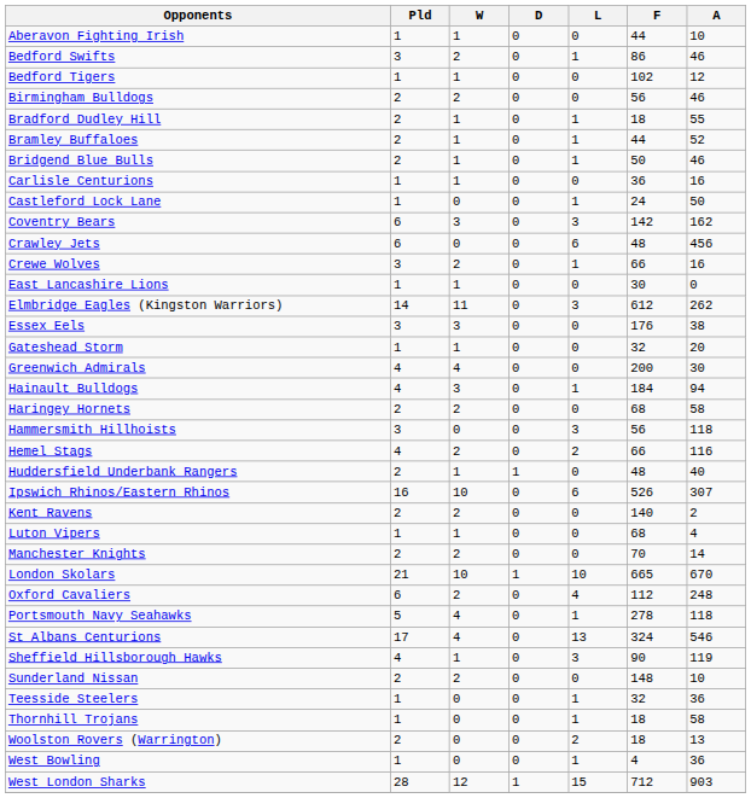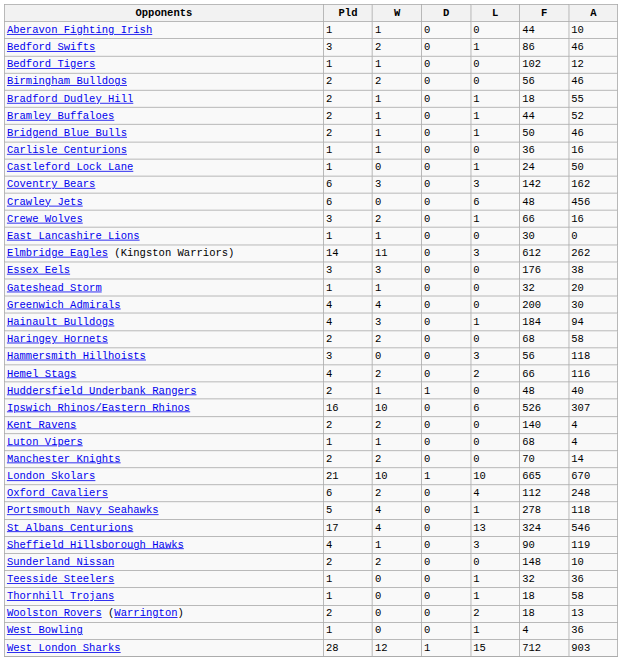 <table class="wikitable" width=60%>
 <tr>
 <th width=52%>Opponents</th>
 <th width=8%>Pld</th>
 <th width=8%>W</th>
 <th width=8%>D</th>
 <th width=8%>L</th>
 <th width=8%>F</th>
 <th width=8%>A</th>
 </tr>
 <tr>
 <td><a href='#'>Aberavon Fighting Irish</a></td>
 <td>1</td>
 <td>1</td>
 <td>0</td>
 <td>0</td>
 <td>44</td>
 <td>10</td>
 </tr>
 <tr>
 <td><a href='#'>Bedford Swifts</a></td>
 <td>3</td>
 <td>2</td>
 <td>0</td>
 <td>1</td>
 <td>86</td>
 <td>46</td>
 </tr>
 <tr>
 <td><a href='#'>Bedford Tigers</a></td>
 <td>1</td>
 <td>1</td>
 <td>0</td>
 <td>0</td>
 <td>102</td>
 <td>12</td>
 </tr>
 <tr>
 <td><a href='#'>Birmingham Bulldogs</a></td>
 <td>2</td>
 <td>2</td>
 <td>0</td>
 <td>0</td>
 <td>56</td>
 <td>46</td>
 </tr>
 <tr>
 <td><a href='#'>Bradford Dudley Hill</a></td>
 <td>2</td>
 <td>1</td>
 <td>0</td>
 <td>1</td>
 <td>18</td>
 <td>55</td>
 </tr>
 <tr>
 <td><a href='#'>Bramley Buffaloes</a></td>
 <td>2</td>
 <td>1</td>
 <td>0</td>
 <td>1</td>
 <td>44</td>
 <td>52</td>
 </tr>
 <tr>
 <td><a href='#'>Bridgend Blue Bulls</a></td>
 <td>2</td>
 <td>1</td>
 <td>0</td>
 <td>1</td>
 <td>50</td>
 <td>46</td>
 </tr>
 <tr>
 <td><a href='#'>Carlisle Centurions</a></td>
 <td>1</td>
 <td>1</td>
 <td>0</td>
 <td>0</td>
 <td>36</td>
 <td>16</td>
 </tr>
 <tr>
 <td><a href='#'>Castleford Lock Lane</a></td>
 <td>1</td>
 <td>0</td>
 <td>0</td>
 <td>1</td>
 <td>24</td>
 <td>50</td>
 </tr>
 <tr>
 <td><a href='#'>Coventry Bears</a></td>
 <td>6</td>
 <td>3</td>
 <td>0</td>
 <td>3</td>
 <td>142</td>
 <td>162</td>
 </tr>
 <tr>
 <td><a href='#'>Crawley Jets</a></td>
 <td>6</td>
 <td>0</td>
 <td>0</td>
 <td>6</td>
 <td>48</td>
 <td>456</td>
 </tr>
 <tr>
 <td><a href='#'>Crewe Wolves</a></td>
 <td>3</td>
 <td>2</td>
 <td>0</td>
 <td>1</td>
 <td>66</td>
 <td>16</td>
 </tr>
 <tr>
 <td><a href='#'>East Lancashire Lions</a></td>
 <td>1</td>
 <td>1</td>
 <td>0</td>
 <td>0</td>
 <td>30</td>
 <td>0</td>
 </tr>
 <tr>
 <td><a href='#'>Elmbridge Eagles</a> (Kingston Warriors)</td>
 <td>14</td>
 <td>11</td>
 <td>0</td>
 <td>3</td>
 <td>612</td>
 <td>262</td>
 </tr>
 <tr>
 <td><a href='#'>Essex Eels</a></td>
 <td>3</td>
 <td>3</td>
 <td>0</td>
 <td>0</td>
 <td>176</td>
 <td>38</td>
 </tr>
 <tr>
 <td><a href='#'>Gateshead Storm</a></td>
 <td>1</td>
 <td>1</td>
 <td>0</td>
 <td>0</td>
 <td>32</td>
 <td>20</td>
 </tr>
 <tr>
 <td><a href='#'>Greenwich Admirals</a></td>
 <td>4</td>
 <td>4</td>
 <td>0</td>
 <td>0</td>
 <td>200</td>
 <td>30</td>
 </tr>
 <tr>
 <td><a href='#'>Hainault Bulldogs</a></td>
 <td>4</td>
 <td>3</td>
 <td>0</td>
 <td>1</td>
 <td>184</td>
 <td>94</td>
 </tr>
 <tr>
 <td><a href='#'>Haringey Hornets</a></td>
 <td>2</td>
 <td>2</td>
 <td>0</td>
 <td>0</td>
 <td>68</td>
 <td>58</td>
 </tr>
 <tr>
 <td><a href='#'>Hammersmith Hillhoists</a></td>
 <td>3</td>
 <td>0</td>
 <td>0</td>
 <td>3</td>
 <td>56</td>
 <td>118</td>
 </tr>
 <tr>
 <td><a href='#'>Hemel Stags</a></td>
 <td>4</td>
 <td>2</td>
 <td>0</td>
 <td>2</td>
 <td>66</td>
 <td>116</td>
 </tr>
 <tr>
 <td><a href='#'>Huddersfield Underbank Rangers</a></td>
 <td>2</td>
 <td>1</td>
 <td>1</td>
 <td>0</td>
 <td>48</td>
 <td>40</td>
 </tr>
 <tr>
 <td><a href='#'>Ipswich Rhinos/Eastern Rhinos</a></td>
 <td>16</td>
 <td>10</td>
 <td>0</td>
 <td>6</td>
 <td>526</td>
 <td>307</td>
 </tr>
 <tr>
 <td><a href='#'>Kent Ravens</a></td>
 <td>2</td>
 <td>2</td>
 <td>0</td>
 <td>0</td>
 <td>140</td>
-<td>2</td>
+<td>4</td>
 </tr>
 <tr>
 <td><a href='#'>Luton Vipers</a></td>
 <td>1</td>
 <td>1</td>
 <td>0</td>
 <td>0</td>
 <td>68</td>
 <td>4</td>
 </tr>
 <tr>
 <td><a href='#'>Manchester Knights</a></td>
 <td>2</td>
 <td>2</td>
 <td>0</td>
 <td>0</td>
 <td>70</td>
 <td>14</td>
 </tr>
 <tr>
 <td><a href='#'>London Skolars</a></td>
 <td>21</td>
 <td>10</td>
 <td>1</td>
 <td>10</td>
 <td>665</td>
 <td>670</td>
 </tr>
 <tr>
 <td><a href='#'>Oxford Cavaliers</a></td>
 <td>6</td>
 <td>2</td>
 <td>0</td>
 <td>4</td>
 <td>112</td>
 <td>248</td>
 </tr>
 <tr>
 <td><a href='#'>Portsmouth Navy Seahawks</a></td>
 <td>5</td>
 <td>4</td>
 <td>0</td>
 <td>1</td>
 <td>278</td>
 <td>118</td>
 </tr>
 <tr>
 <td><a href='#'>St Albans Centurions</a></td>
 <td>17</td>
 <td>4</td>
 <td>0</td>
 <td>13</td>
 <td>324</td>
 <td>546</td>
 </tr>
 <tr>
 <td><a href='#'>Sheffield Hillsborough Hawks</a></td>
 <td>4</td>
 <td>1</td>
 <td>0</td>
 <td>3</td>
 <td>90</td>
 <td>119</td>
 </tr>
 <tr>
 <td><a href='#'>Sunderland Nissan</a></td>
 <td>2</td>
 <td>2</td>
 <td>0</td>
 <td>0</td>
 <td>148</td>
 <td>10</td>
 </tr>
 <tr>
 <td><a href='#'>Teesside Steelers</a></td>
 <td>1</td>
 <td>0</td>
 <td>0</td>
 <td>1</td>
 <td>32</td>
 <td>36</td>
 </tr>
 <tr>
 <td><a href='#'>Thornhill Trojans</a></td>
 <td>1</td>
 <td>0</td>
 <td>0</td>
 <td>1</td>
 <td>18</td>
 <td>58</td>
 </tr>
 <tr>
 <td><a href='#'>Woolston Rovers</a> (<a href='#'>Warrington</a>)</td>
 <td>2</td>
 <td>0</td>
 <td>0</td>
 <td>2</td>
 <td>18</td>
 <td>13</td>
 </tr>
 <tr>
 <td><a href='#'>West Bowling</a></td>
 <td>1</td>
 <td>0</td>
 <td>0</td>
 <td>1</td>
 <td>4</td>
 <td>36</td>
 </tr>
 <tr>
 <td><a href='#'>West London Sharks</a></td>
 <td>28</td>
 <td>12</td>
 <td>1</td>
 <td>15</td>
 <td>712</td>
 <td>903</td>
 </tr>
 <tr>
 </tr>
 </table>
